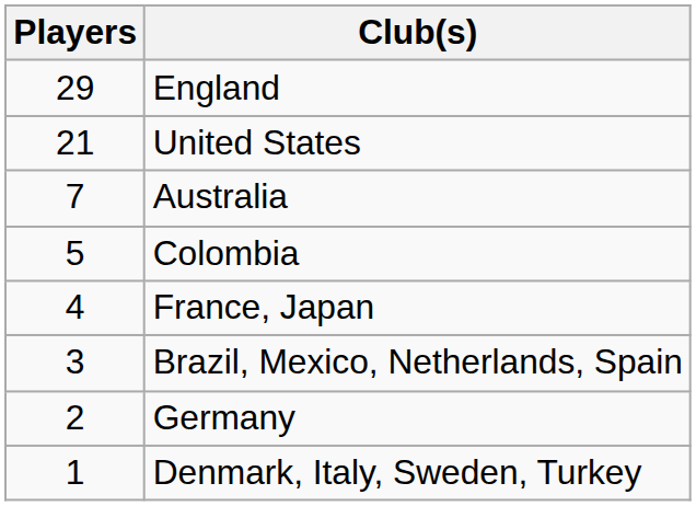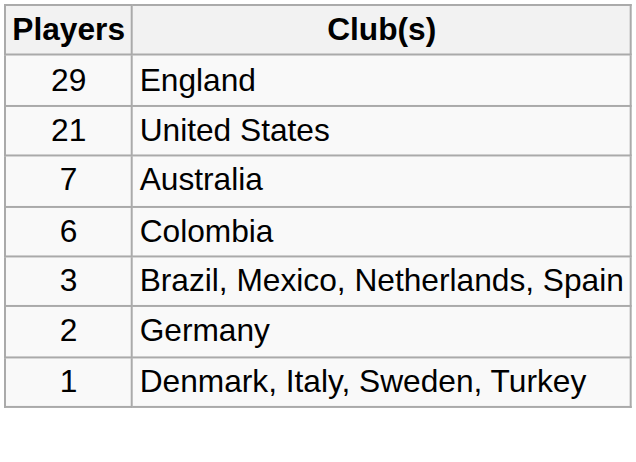 <table class="wikitable">
 <tr>
 <th>Players</th>
 <th>Club(s)</th>
 </tr>
 <tr>
 <td align="center">29</td>
 <td> England</td>
 </tr>
 <tr>
 <td align="center">21</td>
 <td> United States</td>
 </tr>
 <tr>
 <td align="center">7</td>
 <td> Australia</td>
 </tr>
 <tr>
-<td align="center">5</td>
+<td align="center">6</td>
 <td> Colombia</td>
-</tr>
-<tr>
-<td align="center">4</td>
-<td> France,  Japan</td>
 </tr>
 <tr>
 <td align="center">3</td>
 <td> Brazil,  Mexico,  Netherlands,  Spain</td>
 </tr>
 <tr>
 <td align="center">2</td>
 <td> Germany</td>
 </tr>
 <tr>
 <td align="center">1</td>
 <td> Denmark,  Italy,  Sweden,  Turkey</td>
 </tr>
 </table>
